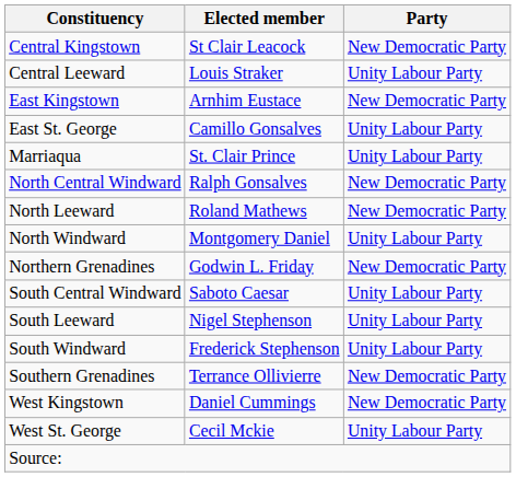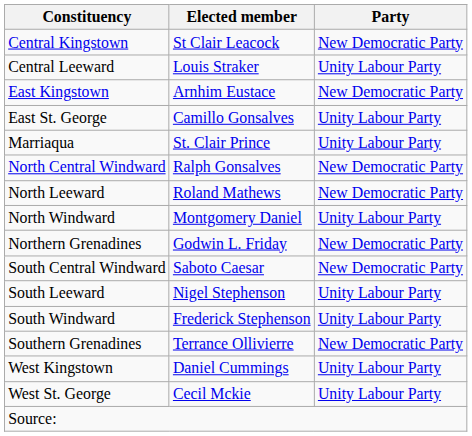 <table class=wikitable>
 <tr>
 <th>Constituency</th>
 <th>Elected member</th>
 <th>Party</th>
 </tr>
 <tr>
 <td><a href='#'>Central Kingstown</a></td>
 <td><a href='#'>St Clair Leacock </a></td>
 <td><a href='#'>New Democratic Party</a></td>
 </tr>
 <tr>
 <td>Central Leeward</td>
 <td><a href='#'>Louis Straker </a></td>
 <td><a href='#'>Unity Labour Party</a></td>
 </tr>
 <tr>
 <td><a href='#'>East Kingstown</a></td>
 <td><a href='#'>Arnhim Eustace </a></td>
 <td><a href='#'>New Democratic Party</a></td>
 </tr>
 <tr>
 <td>East St. George</td>
 <td><a href='#'>Camillo Gonsalves </a></td>
 <td><a href='#'>Unity Labour Party</a></td>
 </tr>
 <tr>
 <td>Marriaqua</td>
 <td><a href='#'>St. Clair Prince </a></td>
 <td><a href='#'>Unity Labour Party</a></td>
 </tr>
 <tr>
 <td><a href='#'>North Central Windward</a></td>
 <td><a href='#'>Ralph Gonsalves </a></td>
 <td><a href='#'>New Democratic Party</a></td>
 </tr>
 <tr>
 <td>North Leeward</td>
 <td><a href='#'>Roland Mathews </a></td>
 <td><a href='#'>New Democratic Party</a></td>
 </tr>
 <tr>
 <td>North Windward</td>
 <td><a href='#'>Montgomery Daniel </a></td>
 <td><a href='#'>Unity Labour Party</a></td>
 </tr>
 <tr>
 <td>Northern Grenadines</td>
 <td><a href='#'>Godwin L. Friday </a></td>
 <td><a href='#'>New Democratic Party</a></td>
 </tr>
 <tr>
 <td>South Central Windward</td>
 <td><a href='#'>Saboto Caesar </a></td>
-<td><a href='#'>Unity Labour Party</a></td>
+<td><a href='#'>New Democratic Party</a></td>
 </tr>
 <tr>
 <td>South Leeward</td>
 <td><a href='#'>Nigel Stephenson</a></td>
 <td><a href='#'>Unity Labour Party</a></td>
 </tr>
 <tr>
 <td>South Windward</td>
 <td><a href='#'>Frederick Stephenson</a></td>
 <td><a href='#'>Unity Labour Party</a></td>
 </tr>
 <tr>
 <td>Southern Grenadines</td>
 <td><a href='#'>Terrance Ollivierre </a></td>
 <td><a href='#'>New Democratic Party</a></td>
 </tr>
 <tr>
 <td>West Kingstown</td>
 <td><a href='#'>Daniel Cummings </a></td>
-<td><a href='#'>New Democratic Party</a></td>
+<td><a href='#'>Unity Labour Party</a></td>
 </tr>
 <tr>
 <td>West St. George</td>
 <td><a href='#'>Cecil Mckie </a></td>
 <td><a href='#'>Unity Labour Party</a></td>
 </tr>
 <tr>
 <td colspan=3>Source: </td>
 </tr>
 </table>
